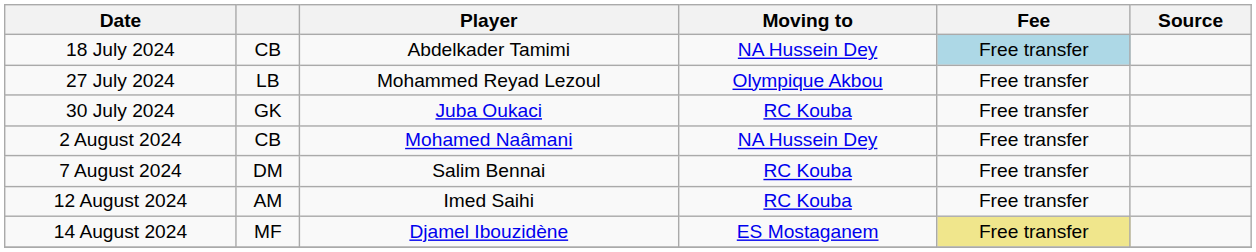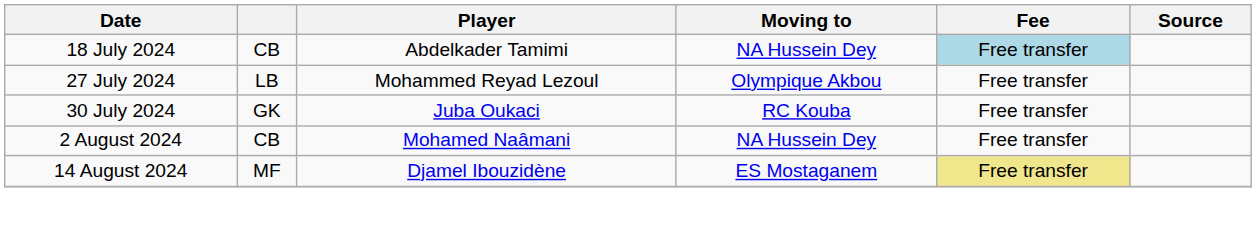 <table class="wikitable sortable" style="width:70%; text-align:center; font-size:85%; text-align:centre;">
 <tr>
 <th>Date</th>
 <th></th>
 <th>Player</th>
 <th>Moving to</th>
 <th>Fee</th>
 <th>Source</th>
 </tr>
 <tr>
 <td>18 July 2024</td>
 <td>CB</td>
 <td> Abdelkader Tamimi</td>
 <td><a href='#'>NA Hussein Dey</a></td>
 <td style="background: lightblue;">Free transfer</td>
 <td></td>
 </tr>
 <tr>
 <td>27 July 2024</td>
 <td>LB</td>
 <td> Mohammed Reyad Lezoul</td>
 <td><a href='#'>Olympique Akbou</a></td>
 <td>Free transfer</td>
 <td></td>
 </tr>
 <tr>
 <td>30 July 2024</td>
 <td>GK</td>
 <td> <a href='#'>Juba Oukaci</a></td>
 <td><a href='#'>RC Kouba</a></td>
 <td>Free transfer</td>
 <td></td>
 </tr>
 <tr>
 <td>2 August 2024</td>
 <td>CB</td>
 <td> <a href='#'>Mohamed Naâmani</a></td>
 <td><a href='#'>NA Hussein Dey</a></td>
 <td>Free transfer</td>
 <td></td>
 </tr>
 <tr>
-<td>7 August 2024</td>
-<td>DM</td>
-<td> Salim Bennai</td>
-<td><a href='#'>RC Kouba</a></td>
-<td>Free transfer</td>
-<td></td>
-</tr>
-<tr>
-<td>12 August 2024</td>
-<td>AM</td>
-<td> Imed Saihi</td>
-<td><a href='#'>RC Kouba</a></td>
-<td>Free transfer</td>
-<td></td>
-</tr>
-<tr>
 <td>14 August 2024</td>
 <td>MF</td>
 <td> <a href='#'>Djamel Ibouzidène</a></td>
 <td><a href='#'>ES Mostaganem</a></td>
 <td style="background: khaki;">Free transfer</td>
 <td></td>
 </tr>
 <tr>
 </tr>
 </table>
